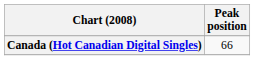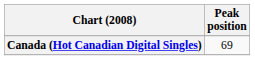 <table class="wikitable sortable plainrowheaders" style="text-align:center">
 <tr>
 <th scope="col">Chart (2008)</th>
 <th scope="col">Peak<br>position</th>
 </tr>
 <tr>
 </tr>
 <tr>
 <th scope="row">Canada (<a href='#'>Hot Canadian Digital Singles</a>)</th>
-<td>66</td>
+<td>69</td>
 </tr>
 <tr>
 </tr>
 <tr>
 </tr>
 </table>
